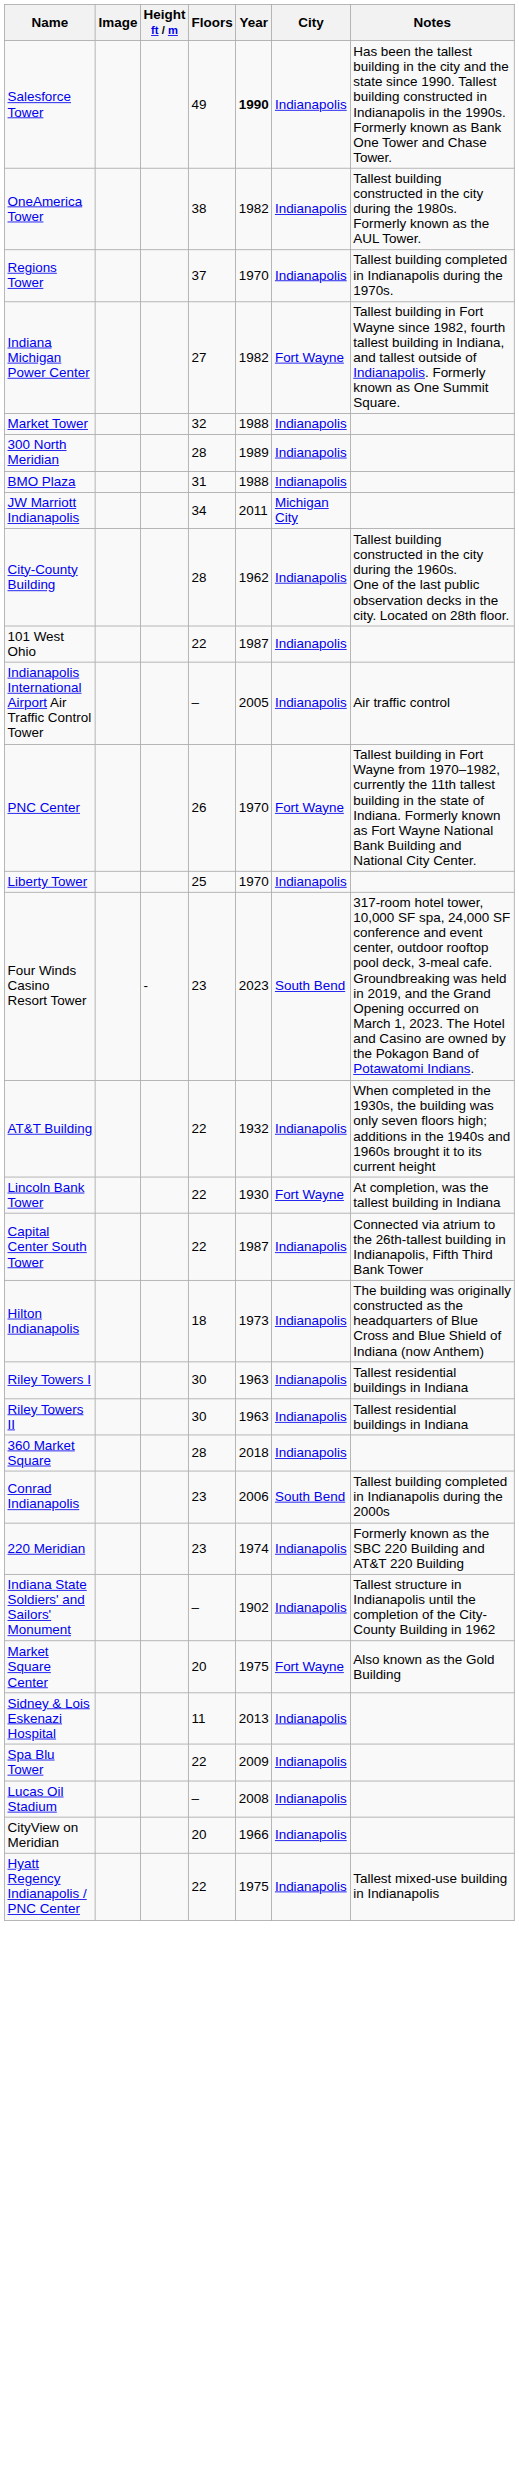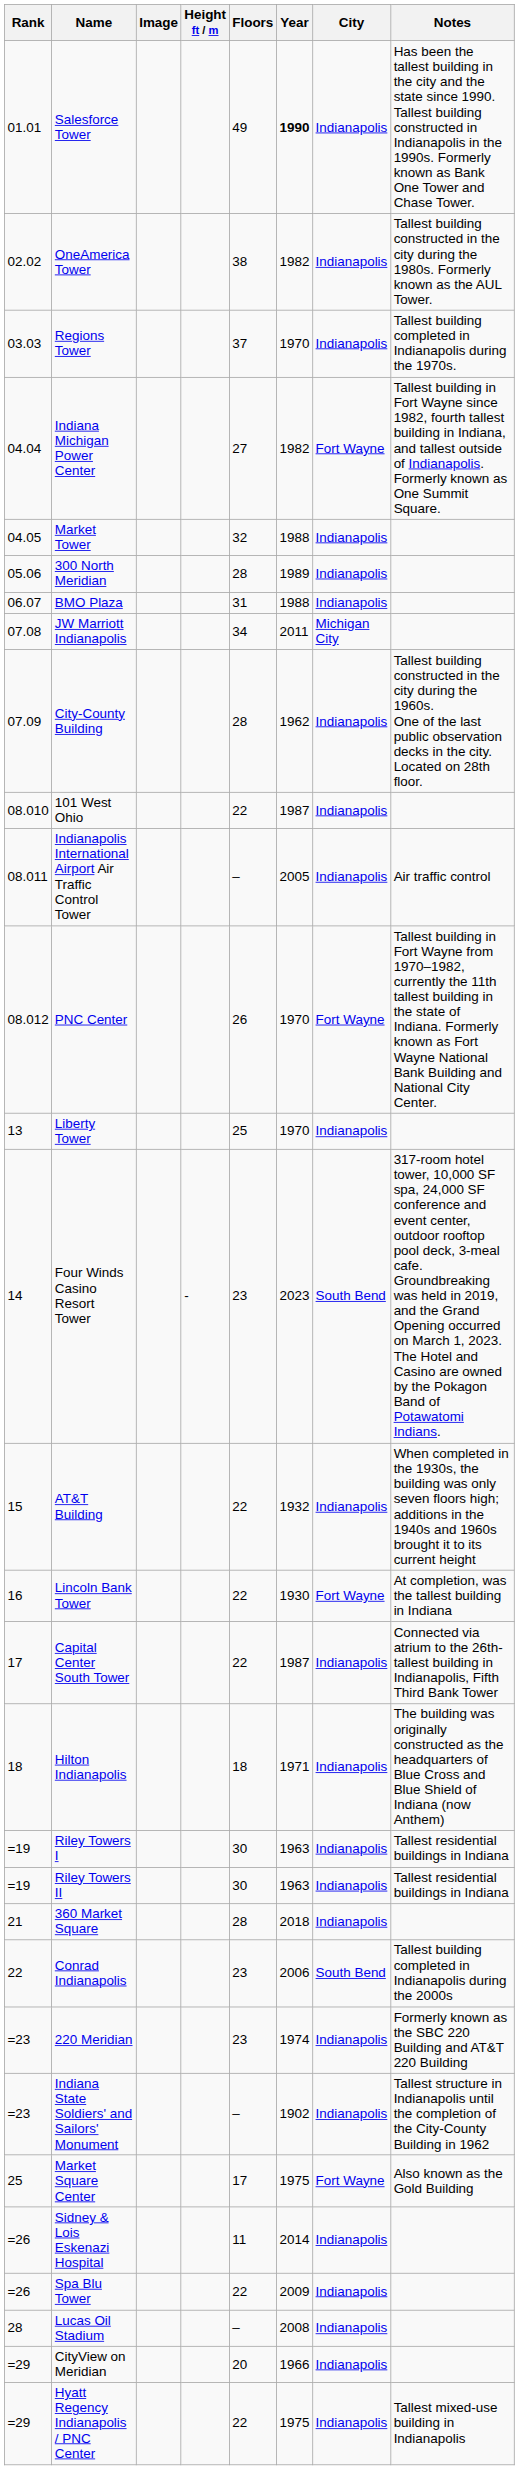 <table class="wikitable sortable">
 <tr>
+<th>Rank</th>
 <th>Name</th>
 <th>Image</th>
 <th>Height<br><small><a href='#'>ft</a> / <a href='#'>m</a></small></th>
 <th>Floors</th>
 <th>Year</th>
 <th>City</th>
 <th class="unsortable">Notes</th>
 </tr>
 <tr>
+<td><span>01.0</span>1</td>
 <td><a href='#'>Salesforce Tower</a></td>
 <td></td>
 <td></td>
 <td>49</td>
 <td><strong>1990</strong></td>
 <td><a href='#'>Indianapolis</a></td>
 <td>Has been the tallest building in the city and the state since 1990. Tallest building constructed in Indianapolis in the 1990s. Formerly known as Bank One Tower and Chase Tower.</td>
 </tr>
 <tr>
+<td><span>02.0</span>2</td>
 <td><a href='#'>OneAmerica Tower</a></td>
 <td></td>
 <td></td>
 <td>38</td>
 <td>1982</td>
 <td><a href='#'>Indianapolis</a></td>
 <td>Tallest building constructed in the city during the 1980s. Formerly known as the AUL Tower.</td>
 </tr>
 <tr>
+<td><span>03.0</span>3</td>
 <td><a href='#'>Regions Tower</a></td>
 <td></td>
 <td></td>
 <td>37</td>
 <td>1970</td>
 <td><a href='#'>Indianapolis</a></td>
 <td>Tallest building completed in Indianapolis during the 1970s.</td>
 </tr>
 <tr>
+<td><span>04.0</span>4</td>
 <td><a href='#'>Indiana Michigan Power Center</a></td>
 <td></td>
 <td></td>
 <td>27</td>
 <td>1982</td>
 <td><a href='#'>Fort Wayne</a></td>
 <td>Tallest building in Fort Wayne since 1982, fourth tallest building in Indiana, and tallest outside of <a href='#'>Indianapolis</a>. Formerly known as One Summit Square.</td>
 </tr>
 <tr>
+<td><span>04.0</span>5</td>
 <td><a href='#'>Market Tower</a></td>
 <td></td>
 <td></td>
 <td>32</td>
 <td>1988</td>
 <td><a href='#'>Indianapolis</a></td>
 <td></td>
 </tr>
 <tr>
+<td><span>05.0</span>6</td>
 <td><a href='#'>300 North Meridian</a></td>
 <td></td>
 <td></td>
 <td>28</td>
 <td>1989</td>
 <td><a href='#'>Indianapolis</a></td>
 <td></td>
 </tr>
 <tr>
+<td><span>06.0</span>7</td>
 <td><a href='#'>BMO Plaza</a></td>
 <td></td>
 <td></td>
 <td>31</td>
 <td>1988</td>
 <td><a href='#'>Indianapolis</a></td>
 <td></td>
 </tr>
 <tr>
+<td><span>07.0</span>8</td>
 <td><a href='#'>JW Marriott Indianapolis</a></td>
 <td></td>
 <td></td>
 <td>34</td>
 <td>2011</td>
 <td><a href='#'>Michigan City</a></td>
 <td></td>
 </tr>
 <tr>
+<td><span>07.0</span>9</td>
 <td><a href='#'>City-County Building</a></td>
 <td></td>
 <td></td>
 <td>28</td>
 <td>1962</td>
 <td><a href='#'>Indianapolis</a></td>
 <td>Tallest building constructed in the city during the 1960s.<br>One of the last public observation decks in the city. Located on 28th floor.</td>
 </tr>
 <tr>
+<td><span>08.0</span>10</td>
 <td>101 West Ohio</td>
 <td></td>
 <td></td>
 <td>22</td>
 <td>1987</td>
 <td><a href='#'>Indianapolis</a></td>
 <td></td>
 </tr>
 <tr>
+<td><span>08.0</span>11</td>
 <td><a href='#'>Indianapolis International Airport</a> Air Traffic Control Tower</td>
 <td></td>
 <td></td>
 <td>–</td>
 <td>2005</td>
 <td><a href='#'>Indianapolis</a></td>
 <td>Air traffic control</td>
 </tr>
 <tr>
+<td><span>08.0</span>12</td>
 <td><a href='#'>PNC Center</a></td>
 <td></td>
 <td></td>
 <td>26</td>
 <td>1970</td>
 <td><a href='#'>Fort Wayne</a></td>
 <td>Tallest building in Fort Wayne from 1970–1982, currently the 11th tallest building in the state of Indiana. Formerly known as Fort Wayne National Bank Building and National City Center.</td>
 </tr>
 <tr>
+<td>13</td>
 <td><a href='#'>Liberty Tower</a></td>
 <td></td>
 <td></td>
 <td>25</td>
 <td>1970</td>
 <td><a href='#'>Indianapolis</a></td>
 <td></td>
 </tr>
 <tr>
+<td>14</td>
 <td>Four Winds Casino Resort Tower</td>
 <td></td>
 <td>-</td>
 <td>23</td>
 <td>2023</td>
 <td><a href='#'>South Bend</a></td>
 <td>317-room hotel tower, 10,000 SF spa, 24,000 SF conference and event center, outdoor rooftop pool deck, 3-meal cafe. Groundbreaking was held in 2019, and the Grand Opening occurred on March 1, 2023. The Hotel and Casino are owned by the Pokagon Band of <a href='#'>Potawatomi Indians</a>.</td>
 </tr>
 <tr>
+<td>15</td>
 <td><a href='#'>AT&T Building</a></td>
 <td></td>
 <td></td>
 <td>22</td>
 <td>1932</td>
 <td><a href='#'>Indianapolis</a></td>
 <td>When completed in the 1930s, the building was only seven floors high; additions in the 1940s and 1960s brought it to its current height</td>
 </tr>
 <tr>
+<td>16</td>
 <td><a href='#'>Lincoln Bank Tower</a></td>
 <td></td>
 <td></td>
 <td>22</td>
 <td>1930</td>
 <td><a href='#'>Fort Wayne</a></td>
 <td>At completion, was the tallest building in Indiana</td>
 </tr>
 <tr>
+<td>17</td>
 <td><a href='#'>Capital Center South Tower</a></td>
 <td></td>
 <td></td>
 <td>22</td>
 <td>1987</td>
 <td><a href='#'>Indianapolis</a></td>
 <td>Connected via atrium to the 26th-tallest building in Indianapolis, Fifth Third Bank Tower</td>
 </tr>
 <tr>
+<td>18</td>
 <td><a href='#'>Hilton Indianapolis</a></td>
 <td></td>
 <td></td>
 <td>18</td>
-<td>1973</td>
+<td>1971</td>
 <td><a href='#'>Indianapolis</a></td>
 <td>The building was originally constructed as the headquarters of Blue Cross and Blue Shield of Indiana (now Anthem)</td>
 </tr>
 <tr>
+<td>=19</td>
 <td><a href='#'>Riley Towers I</a></td>
 <td></td>
 <td></td>
 <td>30</td>
 <td>1963</td>
 <td><a href='#'>Indianapolis</a></td>
 <td>Tallest residential buildings in Indiana</td>
 </tr>
 <tr>
+<td>=19</td>
 <td><a href='#'>Riley Towers II</a></td>
 <td></td>
 <td></td>
 <td>30</td>
 <td>1963</td>
 <td><a href='#'>Indianapolis</a></td>
 <td>Tallest residential buildings in Indiana</td>
 </tr>
 <tr>
+<td>21</td>
 <td><a href='#'>360 Market Square</a></td>
 <td></td>
 <td></td>
 <td>28</td>
 <td>2018</td>
 <td><a href='#'>Indianapolis</a></td>
 <td></td>
 </tr>
 <tr>
+<td>22</td>
 <td><a href='#'>Conrad Indianapolis</a></td>
 <td></td>
 <td></td>
 <td>23</td>
 <td>2006</td>
 <td><a href='#'>South Bend</a></td>
 <td>Tallest building completed in Indianapolis during the 2000s</td>
 </tr>
 <tr>
+<td>=23</td>
 <td><a href='#'>220 Meridian</a></td>
 <td></td>
 <td></td>
 <td>23</td>
 <td>1974</td>
 <td><a href='#'>Indianapolis</a></td>
 <td>Formerly known as the SBC 220 Building and AT&T 220 Building</td>
 </tr>
 <tr>
+<td>=23</td>
 <td><a href='#'>Indiana State Soldiers' and Sailors' Monument</a></td>
 <td></td>
 <td></td>
 <td>–</td>
 <td>1902</td>
 <td><a href='#'>Indianapolis</a></td>
 <td>Tallest structure in Indianapolis until the completion of the City-County Building in 1962</td>
 </tr>
 <tr>
+<td>25</td>
 <td><a href='#'>Market Square Center</a></td>
 <td></td>
 <td></td>
-<td>20</td>
+<td>17</td>
 <td>1975</td>
 <td><a href='#'>Fort Wayne</a></td>
 <td>Also known as the Gold Building</td>
 </tr>
 <tr>
+<td>=26</td>
 <td><a href='#'>Sidney & Lois Eskenazi Hospital</a></td>
 <td></td>
 <td></td>
 <td>11</td>
-<td>2013</td>
+<td>2014</td>
 <td><a href='#'>Indianapolis</a></td>
 <td></td>
 </tr>
 <tr>
+<td>=26</td>
 <td><a href='#'>Spa Blu Tower</a></td>
 <td></td>
 <td></td>
 <td>22</td>
 <td>2009</td>
 <td><a href='#'>Indianapolis</a></td>
 <td></td>
 </tr>
 <tr>
+<td>28</td>
 <td><a href='#'>Lucas Oil Stadium</a></td>
 <td></td>
 <td></td>
 <td>–</td>
 <td>2008</td>
 <td><a href='#'>Indianapolis</a></td>
 <td></td>
 </tr>
 <tr>
+<td>=29</td>
 <td>CityView on Meridian</td>
 <td></td>
 <td></td>
 <td>20</td>
 <td>1966</td>
 <td><a href='#'>Indianapolis</a></td>
 <td></td>
 </tr>
 <tr>
+<td>=29</td>
 <td><a href='#'>Hyatt Regency Indianapolis / PNC Center</a></td>
 <td></td>
 <td></td>
 <td>22</td>
 <td>1975</td>
 <td><a href='#'>Indianapolis</a></td>
 <td>Tallest mixed-use building in Indianapolis</td>
 </tr>
 </table>
